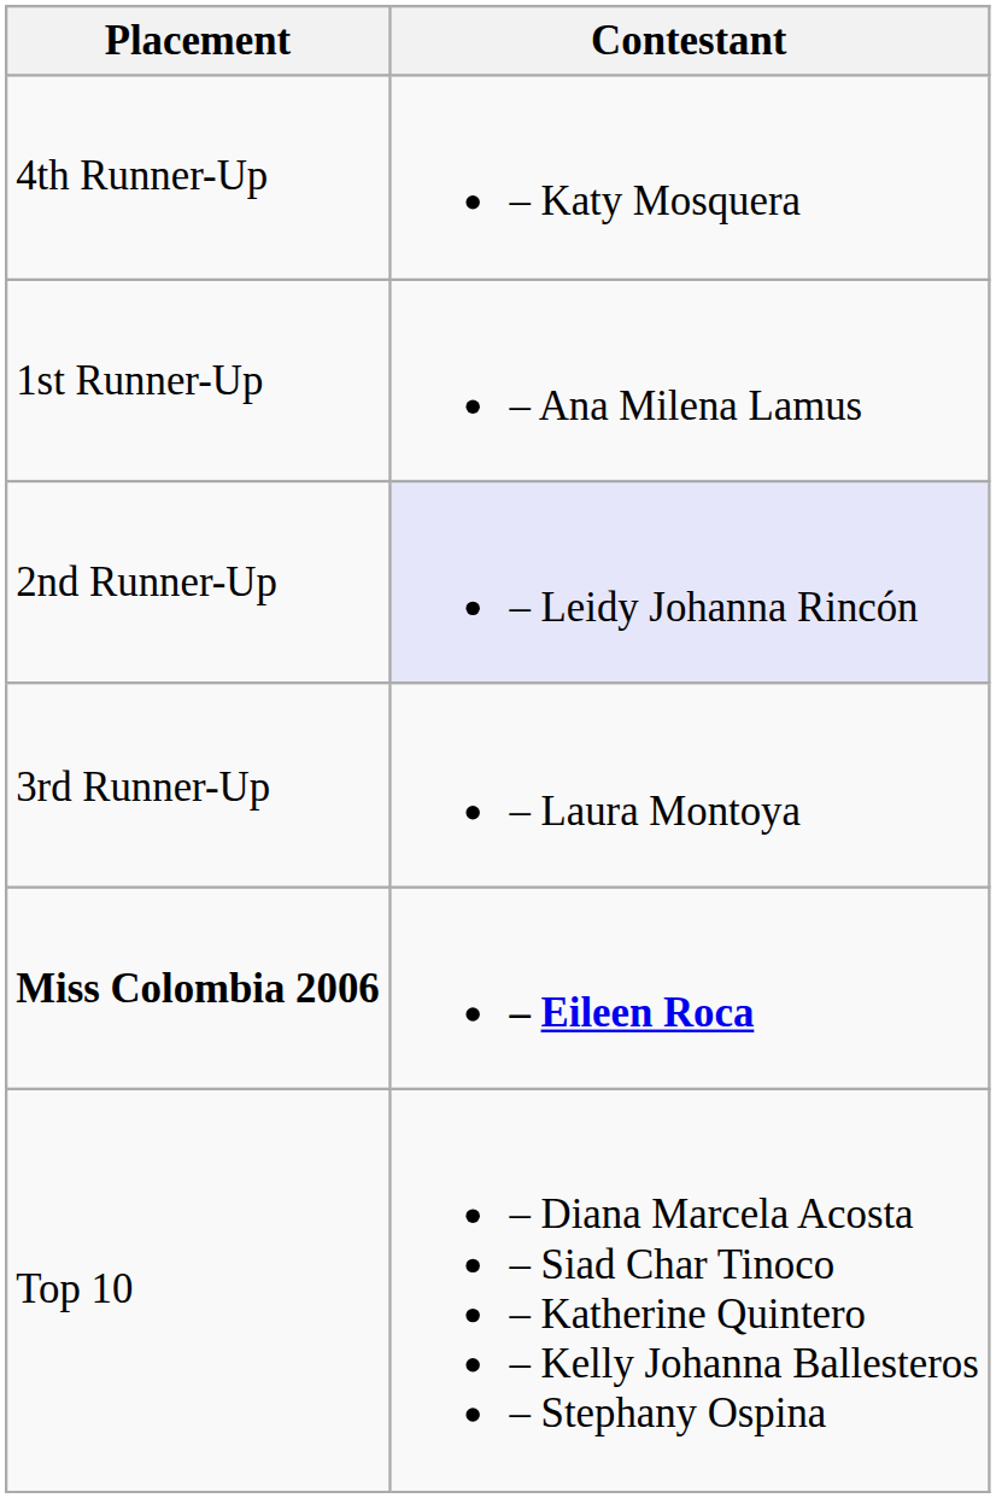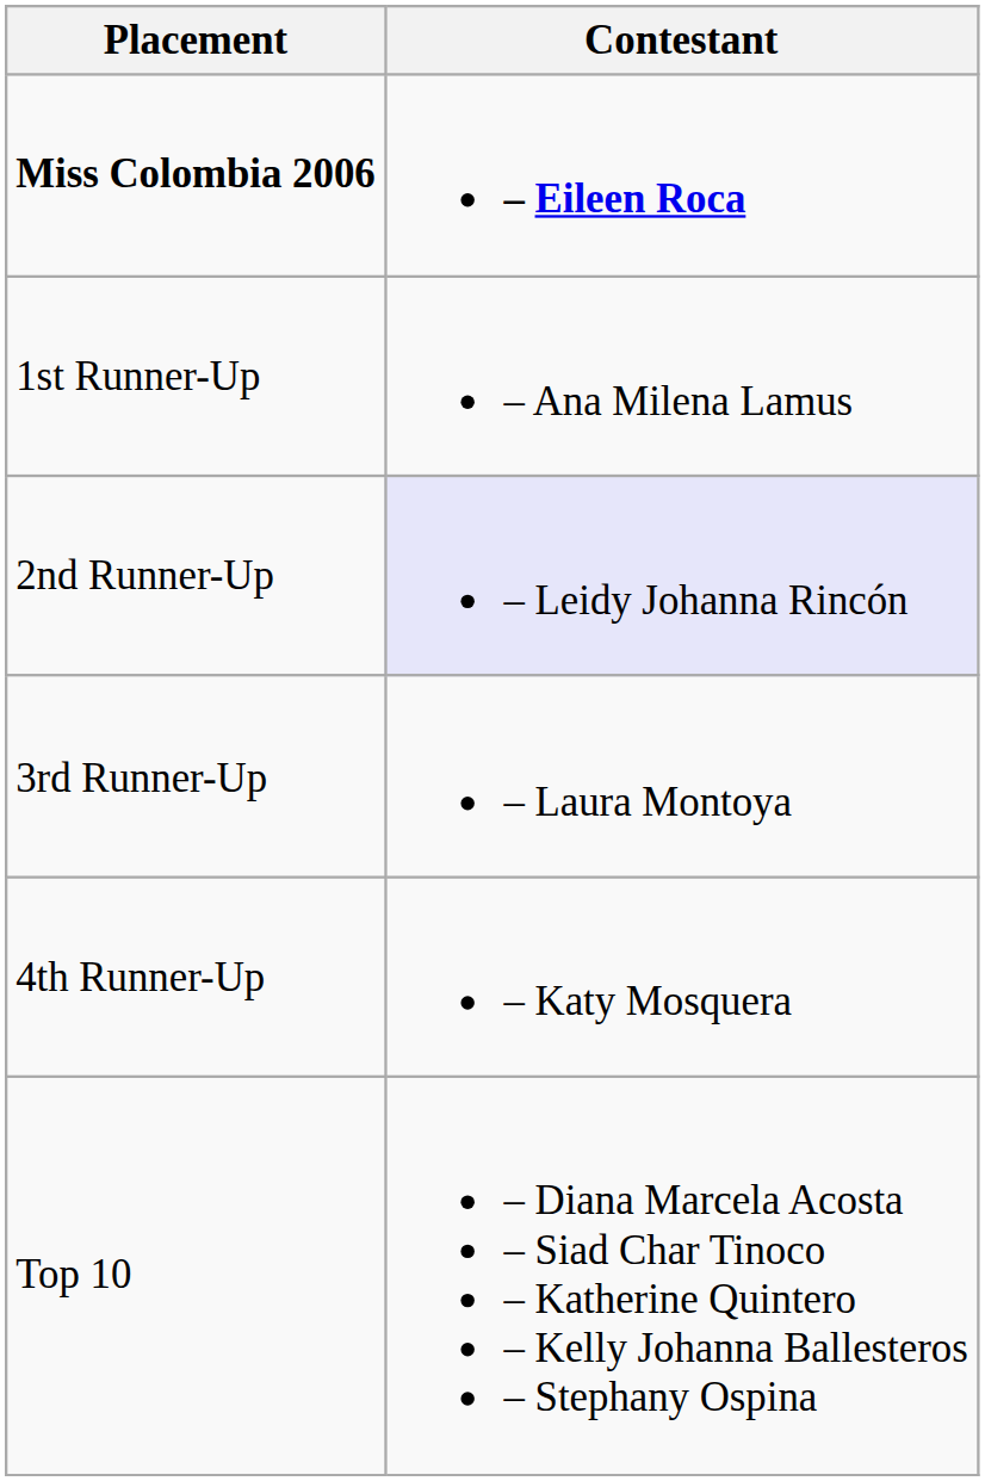 <table class="wikitable sortable" style="font-size:95%;">
 <tr>
 <th>Placement</th>
 <th>Contestant</th>
 </tr>
 <tr>
-<td>4th Runner-Up</td>
-<td><br><ul><li> – Katy Mosquera</li></ul></td>
+<td><strong>Miss Colombia 2006</strong></td>
+<td><br><ul><li><strong> – <a href='#'>Eileen Roca</a></strong></li></ul></td>
 </tr>
 <tr>
 <td>1st Runner-Up</td>
 <td><br><ul><li> – Ana Milena Lamus</li></ul></td>
 </tr>
 <tr>
 <td>2nd Runner-Up</td>
 <td style="background: lavender;"><br><ul><li> – Leidy Johanna Rincón</li></ul></td>
 </tr>
 <tr>
 <td>3rd Runner-Up</td>
 <td><br><ul><li> – Laura Montoya</li></ul></td>
 </tr>
 <tr>
-<td><strong>Miss Colombia 2006</strong></td>
-<td><br><ul><li><strong> – <a href='#'>Eileen Roca</a></strong></li></ul></td>
+<td>4th Runner-Up</td>
+<td><br><ul><li> – Katy Mosquera</li></ul></td>
 </tr>
 <tr>
 <td>Top 10</td>
 <td><br><ul><li> – Diana Marcela Acosta</li><li> – Siad Char Tinoco</li><li> – Katherine Quintero</li><li> – Kelly Johanna Ballesteros</li><li> – Stephany Ospina</li></ul></td>
 </tr>
 </table>
